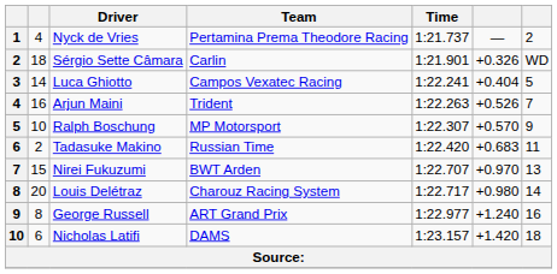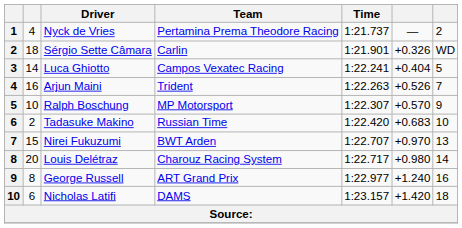 <table class="wikitable" style="font-size:85%">
 <tr>
 <th scope="col"></th>
 <th scope="col"></th>
 <th scope="col">Driver</th>
 <th scope="col">Team</th>
 <th scope="col">Time</th>
 <th scope="col"></th>
 <th scope="col"></th>
 </tr>
 <tr>
 <th scope="row">1</th>
 <td align="center">4</td>
 <td> <a href='#'>Nyck de Vries</a></td>
 <td><a href='#'>Pertamina Prema Theodore Racing</a></td>
 <td>1:21.737</td>
 <td align="center">—</td>
 <td>2</td>
 </tr>
 <tr>
 <th scope="row">2</th>
 <td align="center">18</td>
 <td> <a href='#'>Sérgio Sette Câmara</a></td>
 <td><a href='#'>Carlin</a></td>
 <td>1:21.901</td>
 <td>+0.326</td>
 <td>WD</td>
 </tr>
 <tr>
 <th scope="row">3</th>
 <td align="center">14</td>
 <td> <a href='#'>Luca Ghiotto</a></td>
 <td><a href='#'>Campos Vexatec Racing</a></td>
 <td>1:22.241</td>
 <td>+0.404</td>
 <td>5</td>
 </tr>
 <tr>
 <th scope="row">4</th>
 <td align="center">16</td>
 <td> <a href='#'>Arjun Maini</a></td>
 <td><a href='#'>Trident</a></td>
 <td>1:22.263</td>
 <td>+0.526</td>
 <td>7</td>
 </tr>
 <tr>
 <th scope="row">5</th>
 <td align="center">10</td>
 <td> <a href='#'>Ralph Boschung</a></td>
 <td><a href='#'>MP Motorsport</a></td>
 <td>1:22.307</td>
 <td>+0.570</td>
 <td>9</td>
 </tr>
 <tr>
 <th scope="row">6</th>
 <td align="center">2</td>
 <td> <a href='#'>Tadasuke Makino</a></td>
 <td><a href='#'>Russian Time</a></td>
 <td>1:22.420</td>
 <td>+0.683</td>
-<td>11</td>
+<td>10</td>
 </tr>
 <tr>
 <th scope="row">7</th>
 <td align="center">15</td>
 <td> <a href='#'>Nirei Fukuzumi</a></td>
 <td><a href='#'>BWT Arden</a></td>
 <td>1:22.707</td>
 <td>+0.970</td>
 <td>13</td>
 </tr>
 <tr>
 <th scope="row">8</th>
 <td align="center">20</td>
 <td> <a href='#'>Louis Delétraz</a></td>
 <td><a href='#'>Charouz Racing System</a></td>
 <td>1:22.717</td>
 <td>+0.980</td>
 <td>14</td>
 </tr>
 <tr>
 <th scope="row">9</th>
 <td align="center">8</td>
 <td> <a href='#'>George Russell</a></td>
 <td><a href='#'>ART Grand Prix</a></td>
 <td>1:22.977</td>
 <td>+1.240</td>
 <td>16</td>
 </tr>
 <tr>
 <th scope="row">10</th>
 <td align="center">6</td>
 <td> <a href='#'>Nicholas Latifi</a></td>
 <td><a href='#'>DAMS</a></td>
 <td>1:23.157</td>
 <td>+1.420</td>
 <td>18</td>
 </tr>
 <tr>
 <th colspan="7">Source:</th>
 </tr>
 <tr>
 </tr>
 </table>
